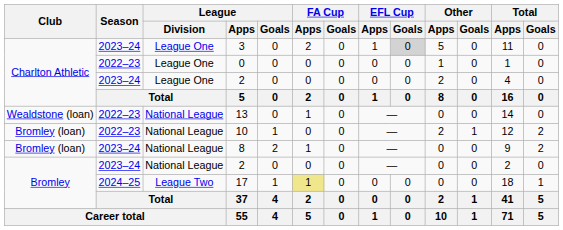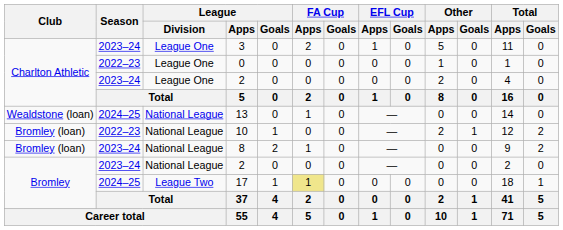 <table class="wikitable" style="text-align: center;">
 <tr>
 <th rowspan="2">Club</th>
 <th rowspan="2">Season</th>
 <th colspan="3">League</th>
 <th colspan="2"><a href='#'>FA Cup</a></th>
 <th colspan="2"><a href='#'>EFL Cup</a></th>
 <th colspan="2">Other</th>
 <th colspan="2">Total</th>
 </tr>
 <tr>
 <th>Division</th>
 <th>Apps</th>
 <th>Goals</th>
 <th>Apps</th>
 <th>Goals</th>
 <th>Apps</th>
 <th>Goals</th>
 <th>Apps</th>
 <th>Goals</th>
 <th>Apps</th>
 <th>Goals</th>
 </tr>
 <tr>
 <td rowspan="4"><a href='#'>Charlton Athletic</a></td>
 <td><a href='#'>2023–24</a></td>
 <td><a href='#'>League One</a></td>
 <td>3</td>
 <td>0</td>
 <td>2</td>
 <td>0</td>
 <td>1</td>
-<td style="background: lightgrey;">0</td>
+<td>0</td>
 <td>5</td>
 <td>0</td>
 <td>11</td>
 <td>0</td>
 </tr>
 <tr>
 <td><a href='#'>2022–23</a></td>
 <td>League One</td>
 <td>0</td>
 <td>0</td>
 <td>0</td>
 <td>0</td>
 <td>0</td>
 <td>0</td>
 <td>1</td>
 <td>0</td>
 <td>1</td>
 <td>0</td>
 </tr>
 <tr>
 <td><a href='#'>2023–24</a></td>
 <td>League One</td>
 <td>2</td>
 <td>0</td>
 <td>0</td>
 <td>0</td>
 <td>0</td>
 <td>0</td>
 <td>2</td>
 <td>0</td>
 <td>4</td>
 <td>0</td>
 </tr>
 <tr>
 <th colspan="2">Total</th>
 <th>5</th>
 <th>0</th>
 <th>2</th>
 <th>0</th>
 <th>1</th>
 <th>0</th>
 <th>8</th>
 <th>0</th>
 <th>16</th>
 <th>0</th>
 </tr>
 <tr>
 <td><a href='#'>Wealdstone</a> (loan)</td>
-<td><a href='#'>2022–23</a></td>
+<td><a href='#'>2024–25</a></td>
 <td><a href='#'>National League</a></td>
 <td>13</td>
 <td>0</td>
 <td>1</td>
 <td>0</td>
 <td colspan="2">—</td>
 <td>0</td>
 <td>0</td>
 <td>14</td>
 <td>0</td>
 </tr>
 <tr>
 <td><a href='#'>Bromley</a> (loan)</td>
 <td><a href='#'>2022–23</a></td>
 <td>National League</td>
 <td>10</td>
 <td>1</td>
 <td>0</td>
 <td>0</td>
 <td colspan="2">—</td>
 <td>2</td>
 <td>1</td>
 <td>12</td>
 <td>2</td>
 </tr>
 <tr>
 <td><a href='#'>Bromley</a> (loan)</td>
 <td><a href='#'>2023–24</a></td>
 <td>National League</td>
 <td>8</td>
 <td>2</td>
 <td>1</td>
 <td>0</td>
 <td colspan="2">—</td>
 <td>0</td>
 <td>0</td>
 <td>9</td>
 <td>2</td>
 </tr>
 <tr>
 <td rowspan="3"><a href='#'>Bromley</a></td>
 <td><a href='#'>2023–24</a></td>
 <td>National League</td>
 <td>2</td>
 <td>0</td>
 <td>0</td>
 <td>0</td>
 <td colspan="2">—</td>
 <td>0</td>
 <td>0</td>
 <td>2</td>
 <td>0</td>
 </tr>
 <tr>
 <td><a href='#'>2024–25</a></td>
 <td><a href='#'>League Two</a></td>
 <td>17</td>
 <td>1</td>
 <td style="background: khaki;">1</td>
 <td>0</td>
 <td>0</td>
 <td>0</td>
 <td>0</td>
 <td>0</td>
 <td>18</td>
 <td>1</td>
 </tr>
 <tr>
 <th colspan="2">Total</th>
 <th>37</th>
 <th>4</th>
 <th>2</th>
 <th>0</th>
 <th>0</th>
 <th>0</th>
 <th>2</th>
 <th>1</th>
 <th>41</th>
 <th>5</th>
 </tr>
 <tr>
 <th colspan="3">Career total</th>
 <th>55</th>
 <th>4</th>
 <th>5</th>
 <th>0</th>
 <th>1</th>
 <th>0</th>
 <th>10</th>
 <th>1</th>
 <th>71</th>
 <th>5</th>
 </tr>
 </table>
